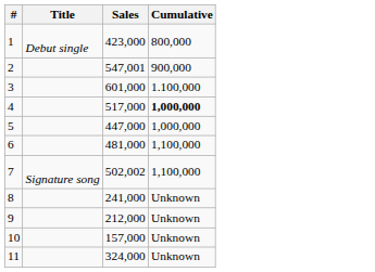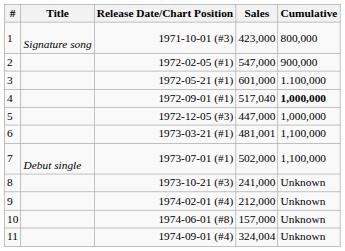 <table class="wikitable">
 <tr>
 <th>#</th>
 <th>Title</th>
+<th>Release Date/Chart Position</th>
 <th>Sales</th>
 <th>Cumulative </th>
 </tr>
 <tr>
 <td>1</td>
-<td align="left"><br><em>Debut single</em></td>
+<td align="left"><br><em>Signature song</em></td>
+<td align="right">1971-10-01 (#3)</td>
 <td align="left">423,000</td>
 <td align="left">800,000</td>
 </tr>
 <tr>
 <td>2</td>
 <td align="left"></td>
-<td align="left">547,001</td>
+<td align="right">1972-02-05 (#1)</td>
+<td align="left">547,000</td>
 <td align="left">900,000</td>
 </tr>
 <tr>
 <td>3</td>
 <td align="left"></td>
+<td align="right">1972-05-21 (#1)</td>
 <td align="left">601,000</td>
 <td align="left">1.100,000</td>
 </tr>
 <tr>
 <td>4</td>
 <td align="left"></td>
-<td align="left">517,000</td>
+<td align="right">1972-09-01 (#1)</td>
+<td align="left">517,040</td>
 <td align="left"><strong>1,000,000</strong></td>
 </tr>
 <tr>
 <td>5</td>
 <td align="left"></td>
+<td align="right">1972-12-05 (#3)</td>
 <td align="left">447,000</td>
 <td align="left">1,000,000</td>
 </tr>
 <tr>
 <td>6</td>
 <td align="left"></td>
-<td align="left">481,000</td>
+<td align="right">1973-03-21 (#1)</td>
+<td align="left">481,001</td>
 <td align="left">1,100,000</td>
 </tr>
 <tr>
 <td>7</td>
-<td align="left"><br><em>Signature song</em></td>
-<td align="left">502,002</td>
+<td align="left"><br><em>Debut single</em></td>
+<td align="right">1973-07-01 (#1)</td>
+<td align="left">502,000</td>
 <td align="left">1,100,000</td>
 </tr>
 <tr>
 <td>8</td>
 <td align="left"></td>
+<td align="right">1973-10-21 (#3)</td>
 <td align="left">241,000</td>
 <td align="left">Unknown</td>
 </tr>
 <tr>
 <td>9</td>
 <td align="left"><br></td>
+<td align="right">1974-02-01 (#4)</td>
 <td align="left">212,000</td>
 <td align="left">Unknown</td>
 </tr>
 <tr>
 <td>10</td>
 <td align="left"></td>
+<td align="right">1974-06-01 (#8)</td>
 <td align="left">157,000</td>
 <td align="left">Unknown</td>
 </tr>
 <tr>
 <td>11</td>
 <td align="left"></td>
-<td align="left">324,000</td>
+<td align="right">1974-09-01 (#4)</td>
+<td align="left">324,004</td>
 <td align="left">Unknown</td>
 </tr>
 </table>
